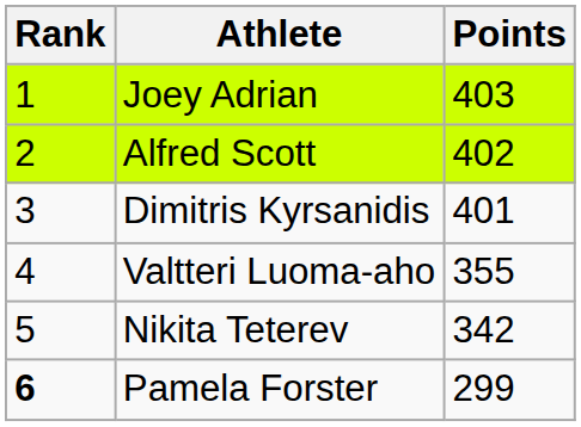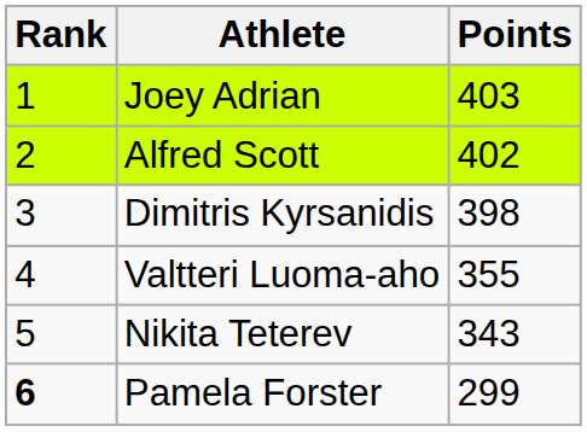 <table class="wikitable">
 <tr>
 <th>Rank</th>
 <th>Athlete</th>
 <th>Points</th>
 </tr>
 <tr>
 <td style="background:#CCFF00">1</td>
 <td style="background:#CCFF00"> Joey Adrian</td>
 <td style="background:#CCFF00">403</td>
 </tr>
 <tr>
 <td style="background:#CCFF00">2</td>
 <td style="background:#CCFF00"> Alfred Scott</td>
 <td style="background:#CCFF00">402</td>
 </tr>
 <tr>
 <td>3</td>
 <td> Dimitris Kyrsanidis</td>
-<td>401</td>
+<td>398</td>
 </tr>
 <tr>
 <td>4</td>
 <td> Valtteri Luoma-aho</td>
 <td>355</td>
 </tr>
 <tr>
 <td>5</td>
 <td> Nikita Teterev</td>
-<td>342</td>
+<td>343</td>
 </tr>
 <tr>
 <td><strong>6</strong></td>
 <td> Pamela Forster</td>
 <td>299</td>
 </tr>
 </table>
